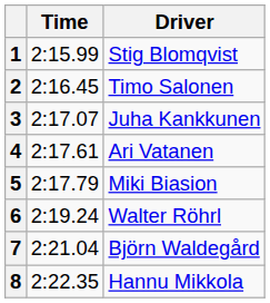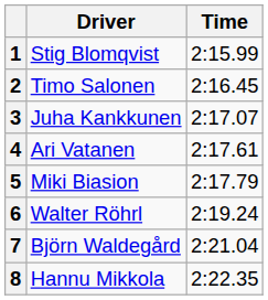 <table class="wikitable" style="font-size:95%">
 <tr>
 <th></th>
+<th>Driver</th>
 <th>Time</th>
-<th>Driver</th>
 </tr>
 <tr>
 <th>1</th>
+<td> <a href='#'>Stig Blomqvist</a></td>
 <td>2:15.99</td>
-<td> <a href='#'>Stig Blomqvist</a></td>
 </tr>
 <tr>
 <th>2</th>
+<td> <a href='#'>Timo Salonen</a></td>
 <td>2:16.45</td>
-<td> <a href='#'>Timo Salonen</a></td>
 </tr>
 <tr>
 <th>3</th>
+<td> <a href='#'>Juha Kankkunen</a></td>
 <td>2:17.07</td>
-<td> <a href='#'>Juha Kankkunen</a></td>
 </tr>
 <tr>
 <th>4</th>
+<td> <a href='#'>Ari Vatanen</a></td>
 <td>2:17.61</td>
-<td> <a href='#'>Ari Vatanen</a></td>
 </tr>
 <tr>
 <th>5</th>
+<td> <a href='#'>Miki Biasion</a></td>
 <td>2:17.79</td>
-<td> <a href='#'>Miki Biasion</a></td>
 </tr>
 <tr>
 <th>6</th>
+<td> <a href='#'>Walter Röhrl</a></td>
 <td>2:19.24</td>
-<td> <a href='#'>Walter Röhrl</a></td>
 </tr>
 <tr>
 <th>7</th>
+<td> <a href='#'>Björn Waldegård</a></td>
 <td>2:21.04</td>
-<td> <a href='#'>Björn Waldegård</a></td>
 </tr>
 <tr>
 <th>8</th>
+<td> <a href='#'>Hannu Mikkola</a></td>
 <td>2:22.35</td>
-<td> <a href='#'>Hannu Mikkola</a></td>
 </tr>
 </table>
